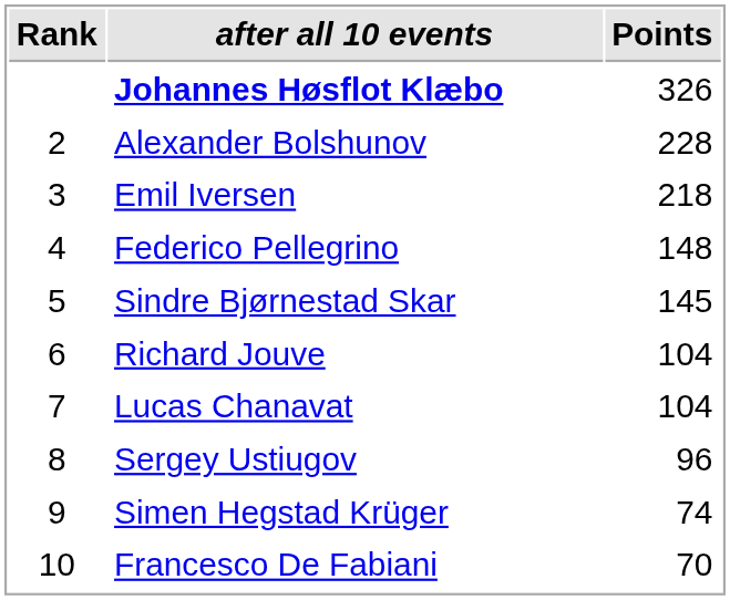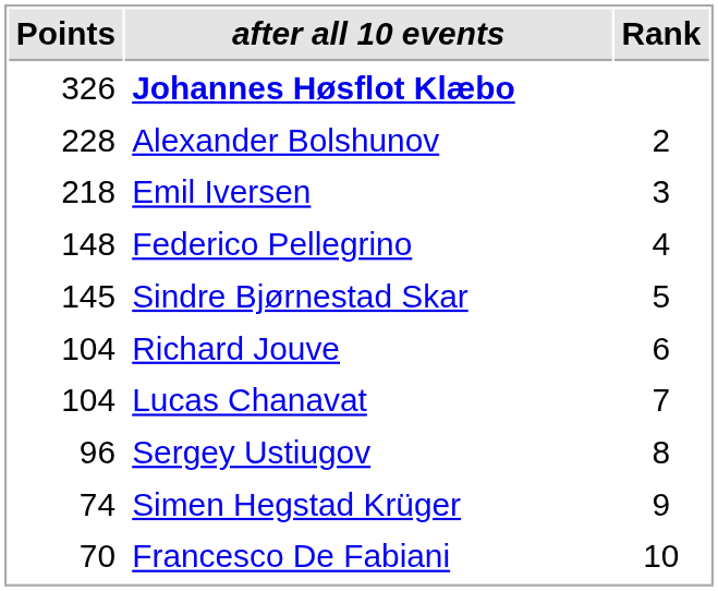 <table cellspacing="1" cellpadding="3" style="border:1px solid #AAAAAA;font-size:86%">
 <tr style="background-color: #E4E4E4;">
+<th style="border-bottom:1px solid #AAAAAA" width=20 align=right>Points</th>
+<th style="border-bottom:1px solid #AAAAAA" width=200><em>after all 10 events</em></th>
 <th style="border-bottom:1px solid #AAAAAA" width=10>Rank</th>
-<th style="border-bottom:1px solid #AAAAAA" width=200><em>after all 10 events</em></th>
-<th style="border-bottom:1px solid #AAAAAA" width=20 align=right>Points</th>
 </tr>
 <tr>
+<td align=right>326</td>
+<td> <strong><a href='#'>Johannes Høsflot Klæbo</a></strong></td>
 <td align=center><strong><span>  </span></strong></td>
-<td> <strong><a href='#'>Johannes Høsflot Klæbo</a></strong></td>
-<td align=right>326</td>
 </tr>
 <tr>
+<td align=right>228</td>
+<td> <a href='#'>Alexander Bolshunov</a></td>
 <td align=center>2</td>
-<td> <a href='#'>Alexander Bolshunov</a></td>
-<td align=right>228</td>
 </tr>
 <tr>
+<td align=right>218</td>
+<td> <a href='#'>Emil Iversen</a></td>
 <td align=center>3</td>
-<td> <a href='#'>Emil Iversen</a></td>
-<td align=right>218</td>
 </tr>
 <tr>
+<td align=right>148</td>
+<td> <a href='#'>Federico Pellegrino</a></td>
 <td align=center>4</td>
-<td> <a href='#'>Federico Pellegrino</a></td>
-<td align=right>148</td>
 </tr>
 <tr>
+<td align=right>145</td>
+<td> <a href='#'>Sindre Bjørnestad Skar</a></td>
 <td align=center>5</td>
-<td> <a href='#'>Sindre Bjørnestad Skar</a></td>
-<td align=right>145</td>
 </tr>
 <tr>
+<td align=right>104</td>
+<td> <a href='#'>Richard Jouve</a></td>
 <td align=center>6</td>
-<td> <a href='#'>Richard Jouve</a></td>
-<td align=right>104</td>
 </tr>
 <tr>
+<td align=right>104</td>
+<td> <a href='#'>Lucas Chanavat</a></td>
 <td align=center>7</td>
-<td> <a href='#'>Lucas Chanavat</a></td>
-<td align=right>104</td>
 </tr>
 <tr>
+<td align=right>96</td>
+<td> <a href='#'>Sergey Ustiugov</a></td>
 <td align=center>8</td>
-<td> <a href='#'>Sergey Ustiugov</a></td>
-<td align=right>96</td>
 </tr>
 <tr>
+<td align=right>74</td>
+<td> <a href='#'>Simen Hegstad Krüger</a></td>
 <td align=center>9</td>
-<td> <a href='#'>Simen Hegstad Krüger</a></td>
-<td align=right>74</td>
 </tr>
 <tr>
+<td align=right>70</td>
+<td> <a href='#'>Francesco De Fabiani</a></td>
 <td align=center>10</td>
-<td> <a href='#'>Francesco De Fabiani</a></td>
-<td align=right>70</td>
 </tr>
 </table>
